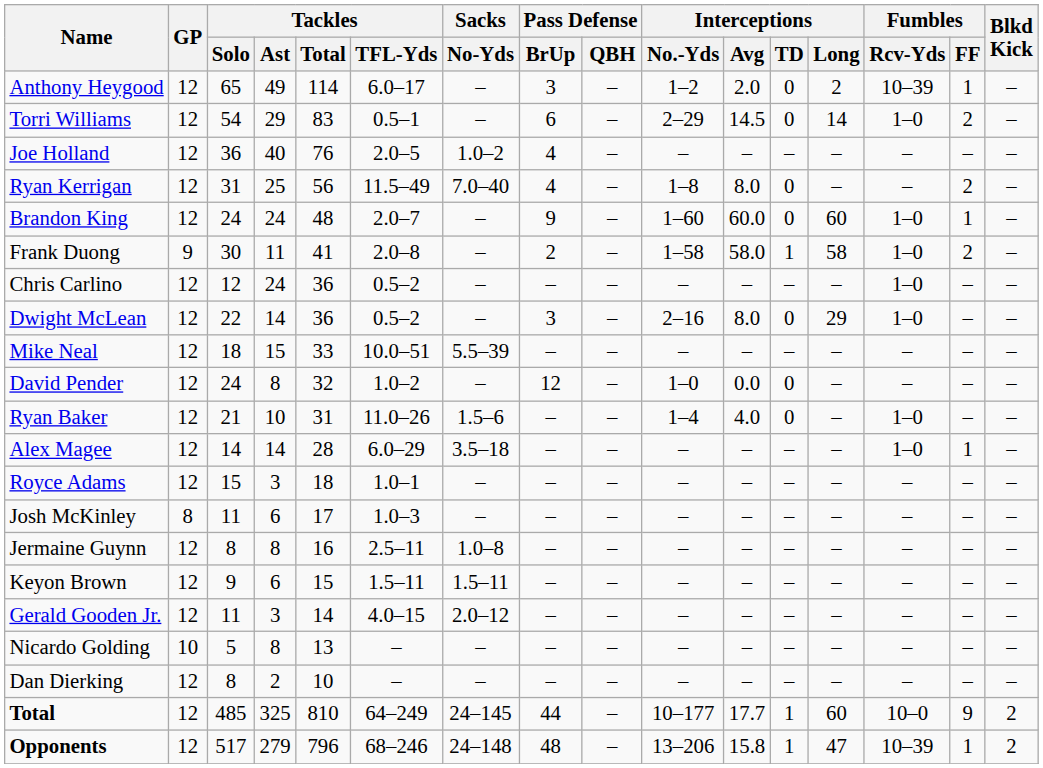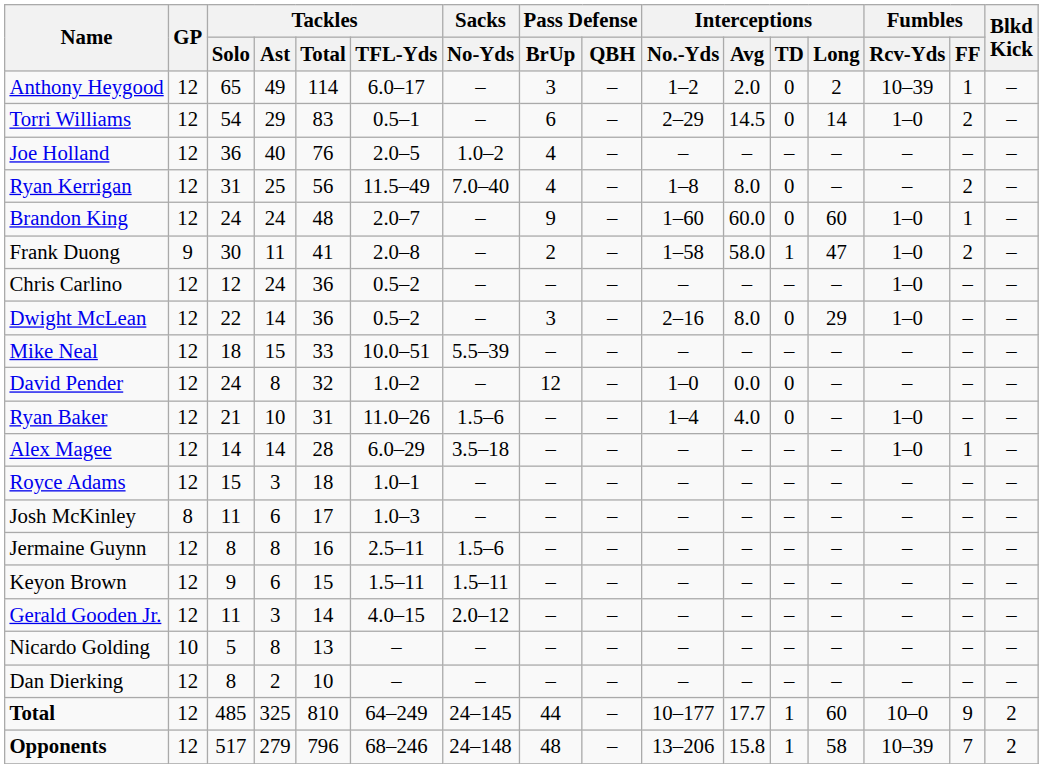 <table class="wikitable" style="white-space:nowrap; text-align:center;">
 <tr>
 <th rowspan="2">Name</th>
 <th rowspan="2">GP</th>
 <th colspan="4">Tackles</th>
 <th>Sacks</th>
 <th colspan="2">Pass Defense</th>
 <th colspan="4">Interceptions</th>
 <th colspan="2">Fumbles</th>
 <th rowspan="2">Blkd<br>Kick</th>
 </tr>
 <tr>
 <th>Solo</th>
 <th>Ast</th>
 <th>Total</th>
 <th>TFL-Yds</th>
 <th>No-Yds</th>
 <th>BrUp</th>
 <th>QBH</th>
 <th>No.-Yds</th>
 <th>Avg</th>
 <th>TD</th>
 <th>Long</th>
 <th>Rcv-Yds</th>
 <th>FF</th>
 </tr>
 <tr>
 <td align="left"><a href='#'>Anthony Heygood</a></td>
 <td>12</td>
 <td>65</td>
 <td>49</td>
 <td>114</td>
 <td>6.0–17</td>
 <td>–</td>
 <td>3</td>
 <td>–</td>
 <td>1–2</td>
 <td>2.0</td>
 <td>0</td>
 <td>2</td>
 <td>10–39</td>
 <td>1</td>
 <td>–</td>
 </tr>
 <tr>
 <td align="left"><a href='#'>Torri Williams</a></td>
 <td>12</td>
 <td>54</td>
 <td>29</td>
 <td>83</td>
 <td>0.5–1</td>
 <td>–</td>
 <td>6</td>
 <td>–</td>
 <td>2–29</td>
 <td>14.5</td>
 <td>0</td>
 <td>14</td>
 <td>1–0</td>
 <td>2</td>
 <td>–</td>
 </tr>
 <tr>
 <td align="left"><a href='#'>Joe Holland</a></td>
 <td>12</td>
 <td>36</td>
 <td>40</td>
 <td>76</td>
 <td>2.0–5</td>
 <td>1.0–2</td>
 <td>4</td>
 <td>–</td>
 <td>–</td>
 <td>–</td>
 <td>–</td>
 <td –>–</td>
 <td>–</td>
 <td>–</td>
 <td>–</td>
 </tr>
 <tr>
 <td align="left"><a href='#'>Ryan Kerrigan</a></td>
 <td>12</td>
 <td>31</td>
 <td>25</td>
 <td>56</td>
 <td>11.5–49</td>
 <td>7.0–40</td>
 <td>4</td>
 <td>–</td>
 <td>1–8</td>
 <td>8.0</td>
 <td>0</td>
 <td 8>–</td>
 <td>–</td>
 <td>2</td>
 <td>–</td>
 </tr>
 <tr>
 <td align="left"><a href='#'>Brandon King</a></td>
 <td>12</td>
 <td>24</td>
 <td>24</td>
 <td>48</td>
 <td>2.0–7</td>
 <td>–</td>
 <td>9</td>
 <td>–</td>
 <td>1–60</td>
 <td>60.0</td>
 <td>0</td>
 <td>60</td>
 <td>1–0</td>
 <td>1</td>
 <td>–</td>
 </tr>
 <tr>
 <td align="left">Frank Duong</td>
 <td>9</td>
 <td>30</td>
 <td>11</td>
 <td>41</td>
 <td>2.0–8</td>
 <td>–</td>
 <td>2</td>
 <td>–</td>
 <td>1–58</td>
 <td>58.0</td>
 <td>1</td>
-<td>58</td>
+<td>47</td>
 <td>1–0</td>
 <td>2</td>
 <td>–</td>
 </tr>
 <tr>
 <td align="left">Chris Carlino</td>
 <td>12</td>
 <td>12</td>
 <td>24</td>
 <td>36</td>
 <td>0.5–2</td>
 <td>–</td>
 <td>–</td>
 <td>–</td>
 <td>–</td>
 <td>–</td>
 <td>–</td>
 <td –>–</td>
 <td>1–0</td>
 <td>–</td>
 <td>–</td>
 </tr>
 <tr>
 <td align="left"><a href='#'>Dwight McLean</a></td>
 <td>12</td>
 <td>22</td>
 <td>14</td>
 <td>36</td>
 <td>0.5–2</td>
 <td>–</td>
 <td>3</td>
 <td>–</td>
 <td>2–16</td>
 <td>8.0</td>
 <td>0</td>
 <td>29</td>
 <td>1–0</td>
 <td>–</td>
 <td>–</td>
 </tr>
 <tr>
 <td align="left"><a href='#'>Mike Neal</a></td>
 <td>12</td>
 <td>18</td>
 <td>15</td>
 <td>33</td>
 <td>10.0–51</td>
 <td>5.5–39</td>
 <td>–</td>
 <td>–</td>
 <td>–</td>
 <td>–</td>
 <td>–</td>
 <td –>–</td>
 <td>–</td>
 <td>–</td>
 <td>–</td>
 </tr>
 <tr>
 <td align="left"><a href='#'>David Pender</a></td>
 <td>12</td>
 <td>24</td>
 <td>8</td>
 <td>32</td>
 <td>1.0–2</td>
 <td>–</td>
 <td>12</td>
 <td>–</td>
 <td>1–0</td>
 <td>0.0</td>
 <td>0</td>
 <td 0>–</td>
 <td>–</td>
 <td>–</td>
 <td>–</td>
 </tr>
 <tr>
 <td align="left"><a href='#'>Ryan Baker</a></td>
 <td>12</td>
 <td>21</td>
 <td>10</td>
 <td>31</td>
 <td>11.0–26</td>
 <td>1.5–6</td>
 <td>–</td>
 <td>–</td>
 <td>1–4</td>
 <td>4.0</td>
 <td>0</td>
 <td 4>–</td>
 <td>1–0</td>
 <td>–</td>
 <td>–</td>
 </tr>
 <tr>
 <td align="left"><a href='#'>Alex Magee</a></td>
 <td>12</td>
 <td>14</td>
 <td>14</td>
 <td>28</td>
 <td>6.0–29</td>
 <td>3.5–18</td>
 <td>–</td>
 <td>–</td>
 <td>–</td>
 <td>–</td>
 <td>–</td>
 <td –>–</td>
 <td>1–0</td>
 <td>1</td>
 <td>–</td>
 </tr>
 <tr>
 <td align="left"><a href='#'>Royce Adams</a></td>
 <td>12</td>
 <td>15</td>
 <td>3</td>
 <td>18</td>
 <td>1.0–1</td>
 <td>–</td>
 <td>–</td>
 <td>–</td>
 <td>–</td>
 <td>–</td>
 <td>–</td>
 <td –>–</td>
 <td>–</td>
 <td>–</td>
 <td>–</td>
 </tr>
 <tr>
 <td align="left">Josh McKinley</td>
 <td>8</td>
 <td>11</td>
 <td>6</td>
 <td>17</td>
 <td>1.0–3</td>
 <td>–</td>
 <td>–</td>
 <td>–</td>
 <td>–</td>
 <td>–</td>
 <td>–</td>
 <td –>–</td>
 <td>–</td>
 <td>–</td>
 <td>–</td>
 </tr>
 <tr>
 <td align="left">Jermaine Guynn</td>
 <td>12</td>
 <td>8</td>
 <td>8</td>
 <td>16</td>
 <td>2.5–11</td>
-<td>1.0–8</td>
+<td>1.5–6</td>
 <td>–</td>
 <td>–</td>
 <td>–</td>
 <td>–</td>
 <td>–</td>
 <td –>–</td>
 <td>–</td>
 <td>–</td>
 <td>–</td>
 </tr>
 <tr>
 <td align="left">Keyon Brown</td>
 <td>12</td>
 <td>9</td>
 <td>6</td>
 <td>15</td>
 <td>1.5–11</td>
 <td>1.5–11</td>
 <td>–</td>
 <td>–</td>
 <td>–</td>
 <td>–</td>
 <td>–</td>
 <td –>–</td>
 <td>–</td>
 <td>–</td>
 <td>–</td>
 </tr>
 <tr>
 <td align="left"><a href='#'>Gerald Gooden Jr.</a></td>
 <td>12</td>
 <td>11</td>
 <td>3</td>
 <td>14</td>
 <td>4.0–15</td>
 <td>2.0–12</td>
 <td>–</td>
 <td>–</td>
 <td>–</td>
 <td>–</td>
 <td>–</td>
 <td –>–</td>
 <td>–</td>
 <td>–</td>
 <td>–</td>
 </tr>
 <tr>
 <td align="left">Nicardo Golding</td>
 <td>10</td>
 <td>5</td>
 <td>8</td>
 <td>13</td>
 <td>–</td>
 <td>–</td>
 <td>–</td>
 <td>–</td>
 <td>–</td>
 <td>–</td>
 <td>–</td>
 <td –>–</td>
 <td>–</td>
 <td>–</td>
 <td>–</td>
 </tr>
 <tr>
 <td align="left">Dan Dierking</td>
 <td>12</td>
 <td>8</td>
 <td>2</td>
 <td>10</td>
 <td>–</td>
 <td>–</td>
 <td>–</td>
 <td>–</td>
 <td>–</td>
 <td>–</td>
 <td>–</td>
 <td –>–</td>
 <td>–</td>
 <td>–</td>
 <td>–</td>
 </tr>
 <tr>
 <td align="left"><strong>Total</strong></td>
 <td>12</td>
 <td>485</td>
 <td>325</td>
 <td>810</td>
 <td>64–249</td>
 <td>24–145</td>
 <td>44</td>
 <td>–</td>
 <td>10–177</td>
 <td>17.7</td>
 <td>1</td>
 <td>60</td>
 <td>10–0</td>
 <td>9</td>
 <td>2</td>
 </tr>
 <tr>
 <td align="left"><strong>Opponents</strong></td>
 <td>12</td>
 <td>517</td>
 <td>279</td>
 <td>796</td>
 <td>68–246</td>
 <td>24–148</td>
 <td>48</td>
 <td>–</td>
 <td>13–206</td>
 <td>15.8</td>
 <td>1</td>
-<td>47</td>
+<td>58</td>
 <td>10–39</td>
-<td>1</td>
+<td>7</td>
 <td>2</td>
 </tr>
 </table>
